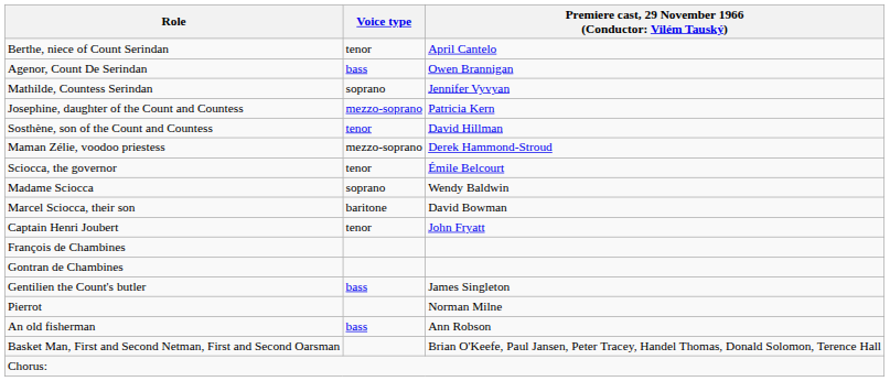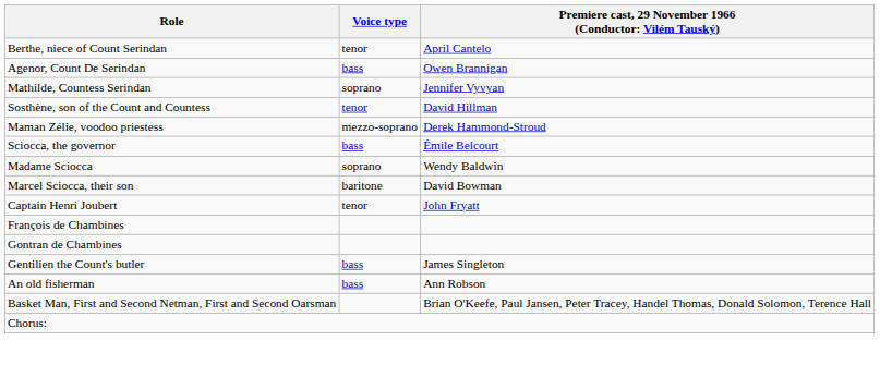 <table class="wikitable">
 <tr>
 <th>Role</th>
 <th><a href='#'>Voice type</a></th>
 <th>Premiere cast, 29 November 1966<br>(Conductor: <a href='#'>Vilém Tauský</a>)</th>
 </tr>
 <tr>
 <td>Berthe, niece of Count Serindan</td>
 <td>tenor</td>
 <td><a href='#'>April Cantelo</a></td>
 </tr>
 <tr>
 <td>Agenor, Count De Serindan</td>
 <td><a href='#'>bass</a></td>
 <td><a href='#'>Owen Brannigan</a></td>
 </tr>
 <tr>
 <td>Mathilde, Countess Serindan</td>
 <td>soprano</td>
 <td><a href='#'>Jennifer Vyvyan</a></td>
 </tr>
 <tr>
-<td>Josephine, daughter of the Count and Countess</td>
-<td><a href='#'>mezzo-soprano</a></td>
-<td><a href='#'>Patricia Kern</a></td>
-</tr>
-<tr>
 <td>Sosthène, son of the Count and Countess</td>
 <td><a href='#'>tenor</a></td>
 <td><a href='#'>David Hillman</a></td>
 </tr>
 <tr>
 <td>Maman Zélie, voodoo priestess</td>
 <td>mezzo-soprano</td>
 <td><a href='#'>Derek Hammond-Stroud</a></td>
 </tr>
 <tr>
 <td>Sciocca, the governor</td>
-<td>tenor</td>
+<td><a href='#'>bass</a></td>
 <td><a href='#'>Émile Belcourt</a></td>
 </tr>
 <tr>
 <td>Madame Sciocca</td>
 <td>soprano</td>
 <td>Wendy Baldwin</td>
 </tr>
 <tr>
 <td>Marcel Sciocca, their son</td>
 <td>baritone</td>
 <td>David Bowman</td>
 </tr>
 <tr>
 <td>Captain Henri Joubert</td>
 <td>tenor</td>
 <td><a href='#'>John Fryatt</a></td>
 </tr>
 <tr>
 <td>François de Chambines</td>
 <td></td>
 <td></td>
 </tr>
 <tr>
 <td>Gontran de Chambines</td>
 <td></td>
 <td></td>
 </tr>
 <tr>
 <td>Gentilien  the Count's butler</td>
 <td><a href='#'>bass</a></td>
 <td>James Singleton</td>
 </tr>
 <tr>
-<td>Pierrot</td>
-<td></td>
-<td>Norman Milne</td>
-</tr>
-<tr>
 <td>An old fisherman</td>
 <td><a href='#'>bass</a></td>
 <td>Ann Robson</td>
 </tr>
 <tr>
 <td>Basket Man, First and Second Netman, First and Second Oarsman</td>
 <td></td>
 <td>Brian O'Keefe, Paul Jansen, Peter Tracey, Handel Thomas, Donald Solomon, Terence Hall</td>
 </tr>
 <tr>
 <td colspan="3">Chorus:</td>
 </tr>
 </table>
